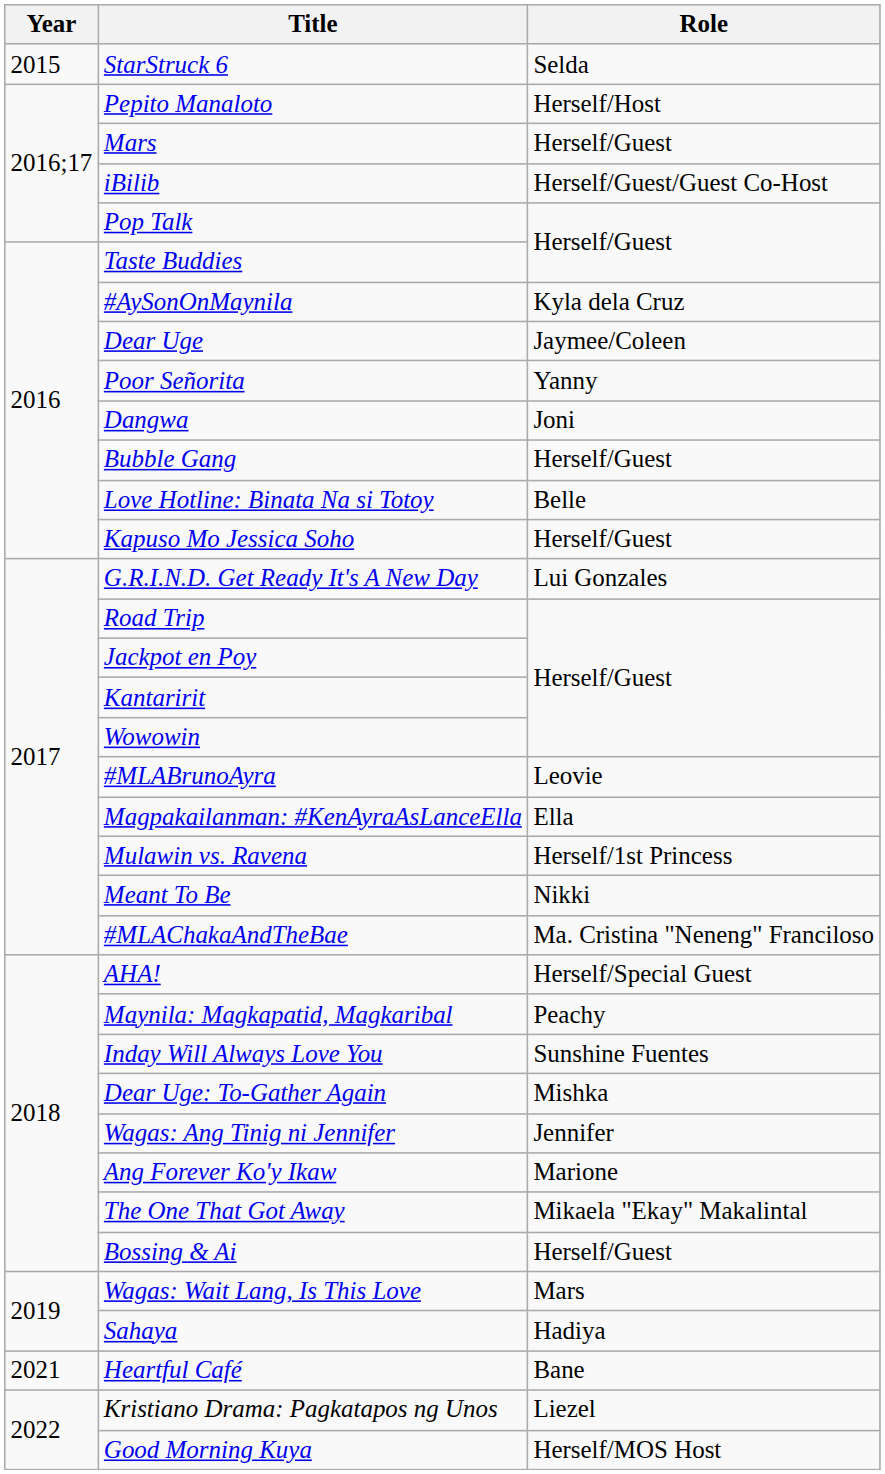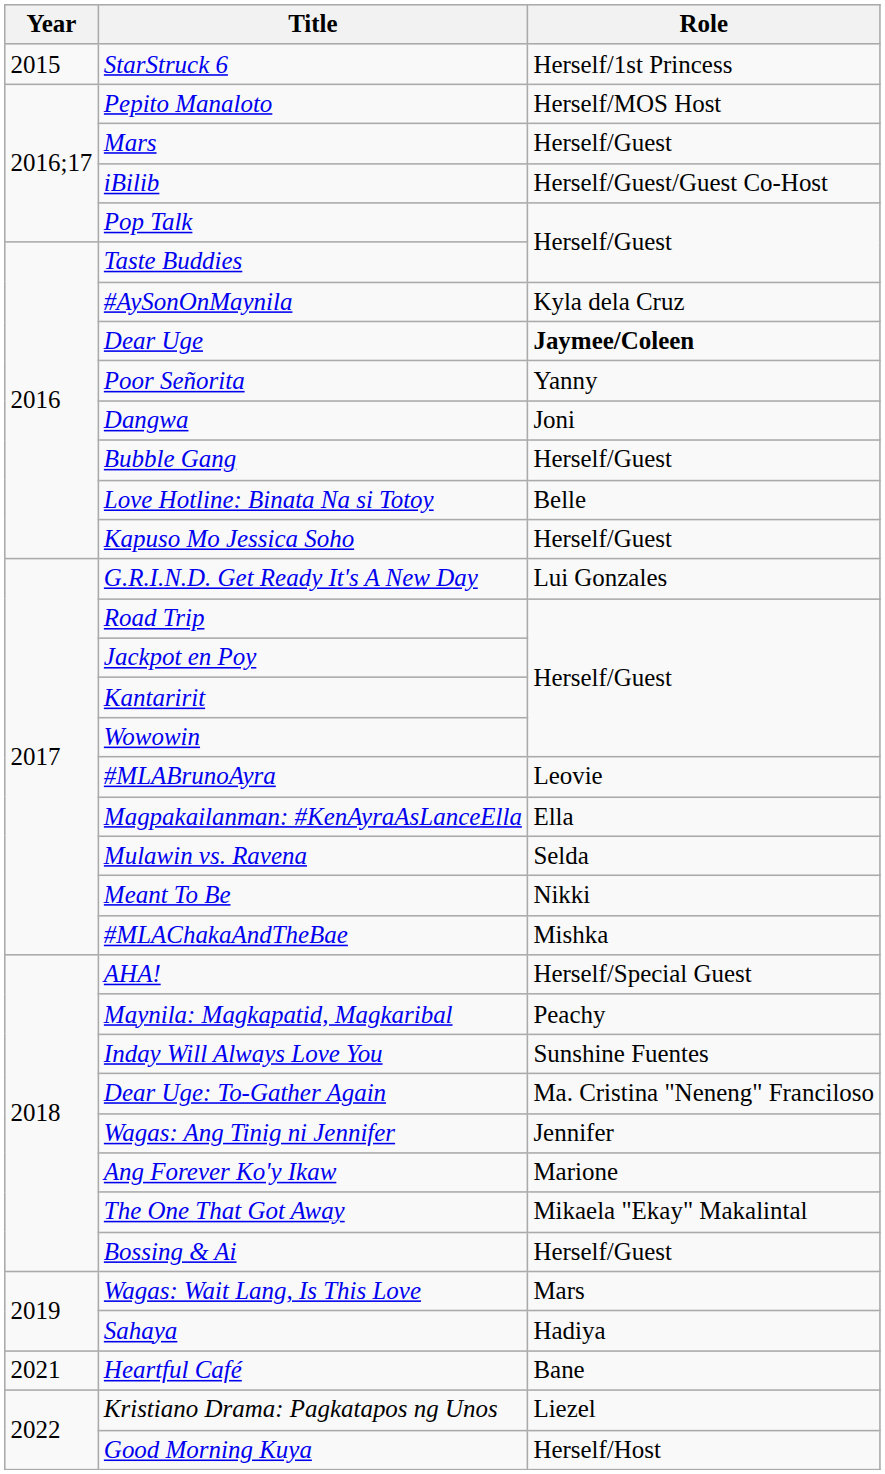 <table class="wikitable sortable">
 <tr>
 <th>Year</th>
 <th>Title</th>
 <th>Role</th>
 </tr>
 <tr>
 <td>2015</td>
 <td><em><a href='#'>StarStruck 6</a></em></td>
-<td>Selda</td>
+<td>Herself/1st Princess</td>
 </tr>
 <tr>
 <td rowspan="4">2016;17</td>
 <td><em><a href='#'>Pepito Manaloto</a></em></td>
-<td>Herself/Host</td>
+<td>Herself/MOS Host</td>
 </tr>
 <tr>
 <td><em><a href='#'>Mars</a></em></td>
 <td>Herself/Guest</td>
 </tr>
 <tr>
 <td><em><a href='#'>iBilib</a></em></td>
 <td>Herself/Guest/Guest Co-Host</td>
 </tr>
 <tr>
 <td><em><a href='#'>Pop Talk</a></em></td>
 <td rowspan="2">Herself/Guest</td>
 </tr>
 <tr>
 <td rowspan="8">2016</td>
 <td><em><a href='#'>Taste Buddies</a></em></td>
 </tr>
 <tr>
 <td><a href='#'><em>#AySonOnMaynila</em></a></td>
 <td>Kyla dela Cruz</td>
 </tr>
 <tr>
 <td><em><a href='#'>Dear Uge</a></em></td>
-<td>Jaymee/Coleen</td>
+<td><strong>Jaymee/Coleen</strong></td>
 </tr>
 <tr>
 <td><em><a href='#'>Poor Señorita</a></em></td>
 <td>Yanny</td>
 </tr>
 <tr>
 <td><em><a href='#'>Dangwa</a></em></td>
 <td>Joni</td>
 </tr>
 <tr>
 <td><em><a href='#'>Bubble Gang</a></em></td>
 <td>Herself/Guest</td>
 </tr>
 <tr>
 <td><em><a href='#'>Love Hotline: Binata Na si Totoy</a></em></td>
 <td>Belle</td>
 </tr>
 <tr>
 <td><em><a href='#'>Kapuso Mo Jessica Soho</a></em></td>
 <td>Herself/Guest</td>
 </tr>
 <tr>
 <td rowspan="10">2017</td>
 <td><em><a href='#'>G.R.I.N.D. Get Ready It's A New Day</a></em></td>
 <td>Lui Gonzales</td>
 </tr>
 <tr>
 <td><a href='#'><em>Road Trip</em></a></td>
 <td rowspan="4">Herself/Guest</td>
 </tr>
 <tr>
 <td><em><a href='#'>Jackpot en Poy</a></em></td>
 </tr>
 <tr>
 <td><em><a href='#'>Kantaririt</a></em></td>
 </tr>
 <tr>
 <td><em><a href='#'>Wowowin</a></em></td>
 </tr>
 <tr>
 <td><em><a href='#'>#MLABrunoAyra</a></em></td>
 <td>Leovie</td>
 </tr>
 <tr>
 <td><em><a href='#'>Magpakailanman: #KenAyraAsLanceElla</a></em></td>
 <td>Ella</td>
 </tr>
 <tr>
 <td><em><a href='#'>Mulawin vs. Ravena</a></em></td>
-<td>Herself/1st Princess</td>
+<td>Selda</td>
 </tr>
 <tr>
 <td><em><a href='#'>Meant To Be</a></em></td>
 <td>Nikki</td>
 </tr>
 <tr>
 <td><em><a href='#'>#MLAChakaAndTheBae</a></em></td>
-<td>Ma. Cristina "Neneng" Franciloso</td>
+<td>Mishka</td>
 </tr>
 <tr>
 <td rowspan="8">2018</td>
 <td><em><a href='#'>AHA!</a></em></td>
 <td>Herself/Special Guest</td>
 </tr>
 <tr>
 <td><em><a href='#'>Maynila: Magkapatid, Magkaribal</a></em></td>
 <td>Peachy</td>
 </tr>
 <tr>
 <td><em><a href='#'>Inday Will Always Love You</a></em></td>
 <td>Sunshine Fuentes</td>
 </tr>
 <tr>
 <td><em><a href='#'>Dear Uge: To-Gather Again</a></em></td>
-<td>Mishka</td>
+<td>Ma. Cristina "Neneng" Franciloso</td>
 </tr>
 <tr>
 <td><em><a href='#'>Wagas: Ang Tinig ni Jennifer</a></em></td>
 <td>Jennifer</td>
 </tr>
 <tr>
 <td><em><a href='#'>Ang Forever Ko'y Ikaw</a></em></td>
 <td>Marione</td>
 </tr>
 <tr>
 <td><em><a href='#'>The One That Got Away</a></em></td>
 <td>Mikaela "Ekay" Makalintal</td>
 </tr>
 <tr>
 <td><em><a href='#'>Bossing & Ai</a></em></td>
 <td>Herself/Guest</td>
 </tr>
 <tr>
 <td rowspan=2>2019</td>
 <td><em><a href='#'>Wagas: Wait Lang, Is This Love</a></em></td>
 <td>Mars</td>
 </tr>
 <tr>
 <td><em><a href='#'>Sahaya</a></em></td>
 <td>Hadiya</td>
 </tr>
 <tr>
 <td>2021</td>
 <td><em><a href='#'>Heartful Café</a></em></td>
 <td>Bane</td>
 </tr>
 <tr>
 <td rowspan=2>2022</td>
 <td><em>Kristiano Drama: Pagkatapos ng Unos</em></td>
 <td>Liezel</td>
 </tr>
 <tr>
 <td><em><a href='#'>Good Morning Kuya</a></em></td>
-<td>Herself/MOS Host</td>
+<td>Herself/Host</td>
 </tr>
 </table>
